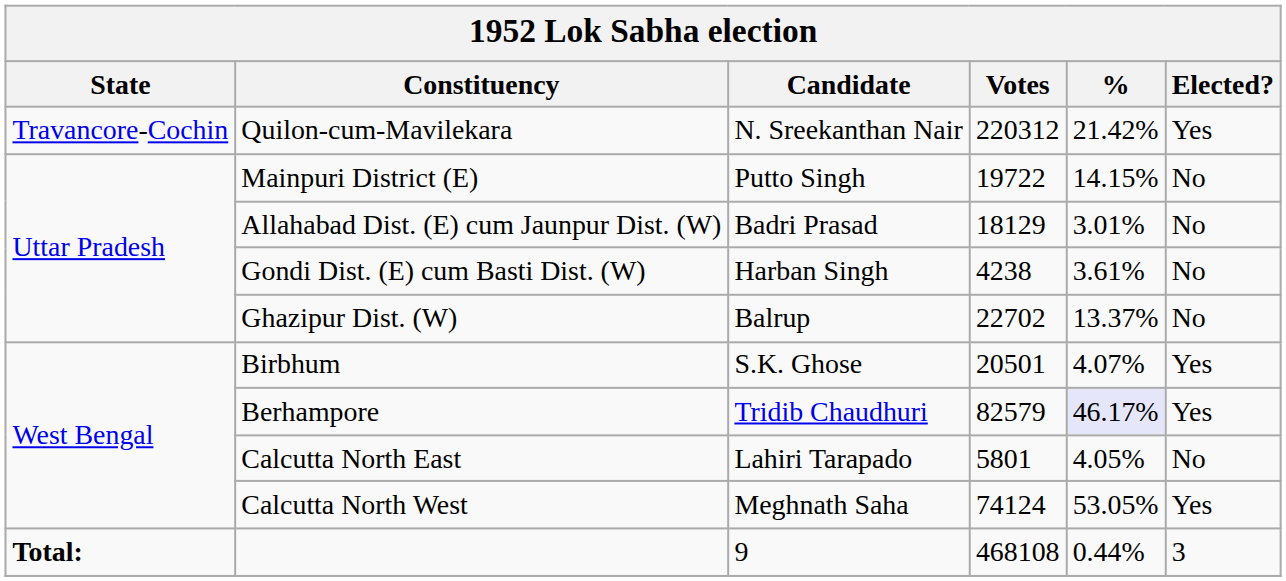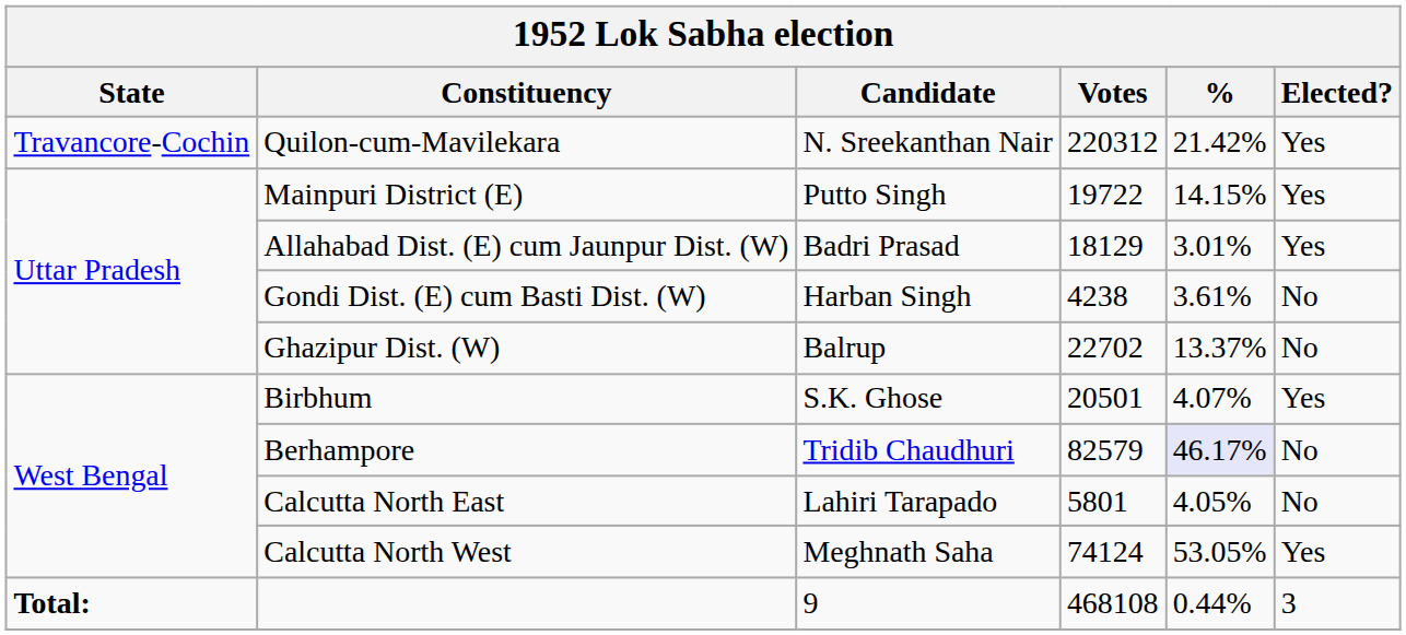 <table class="wikitable" style="font-size: 88%; float:right; clear:right; margin-left:1em;">
 <tr>
 <th style="font-size: 120%" colspan=6>1952 Lok Sabha election</th>
 </tr>
 <tr>
 <th>State</th>
 <th>Constituency</th>
 <th>Candidate</th>
 <th>Votes</th>
 <th>%</th>
 <th>Elected?</th>
 </tr>
 <tr>
 <td><a href='#'>Travancore</a>-<a href='#'>Cochin</a></td>
 <td>Quilon-cum-Mavilekara</td>
 <td>N. Sreekanthan Nair</td>
 <td>220312</td>
 <td>21.42%</td>
 <td>Yes</td>
 </tr>
 <tr>
 <td rowspan="4"><a href='#'>Uttar Pradesh</a></td>
 <td>Mainpuri District (E)</td>
 <td>Putto Singh</td>
 <td>19722</td>
 <td>14.15%</td>
-<td>No</td>
+<td>Yes</td>
 </tr>
 <tr>
 <td>Allahabad Dist. (E) cum Jaunpur Dist. (W)</td>
 <td>Badri Prasad</td>
 <td>18129</td>
 <td>3.01%</td>
-<td>No</td>
+<td>Yes</td>
 </tr>
 <tr>
 <td>Gondi Dist. (E) cum Basti Dist. (W)</td>
 <td>Harban Singh</td>
 <td>4238</td>
 <td>3.61%</td>
 <td>No</td>
 </tr>
 <tr>
 <td>Ghazipur Dist. (W)</td>
 <td>Balrup</td>
 <td>22702</td>
 <td>13.37%</td>
 <td>No</td>
 </tr>
 <tr>
 <td rowspan="4"><a href='#'>West Bengal</a></td>
 <td>Birbhum</td>
 <td>S.K. Ghose</td>
 <td>20501</td>
 <td>4.07%</td>
 <td>Yes</td>
 </tr>
 <tr>
 <td>Berhampore</td>
 <td><a href='#'>Tridib Chaudhuri</a></td>
 <td>82579</td>
 <td style="background: lavender;">46.17%</td>
-<td>Yes</td>
+<td>No</td>
 </tr>
 <tr>
 <td>Calcutta North East</td>
 <td>Lahiri Tarapado</td>
 <td>5801</td>
 <td>4.05%</td>
 <td>No</td>
 </tr>
 <tr>
 <td>Calcutta North West</td>
 <td>Meghnath Saha</td>
 <td>74124</td>
 <td>53.05%</td>
 <td>Yes</td>
 </tr>
 <tr>
 <td><strong>Total:</strong></td>
 <td></td>
 <td>9</td>
 <td>468108</td>
 <td>0.44%</td>
 <td>3</td>
 </tr>
 </table>
